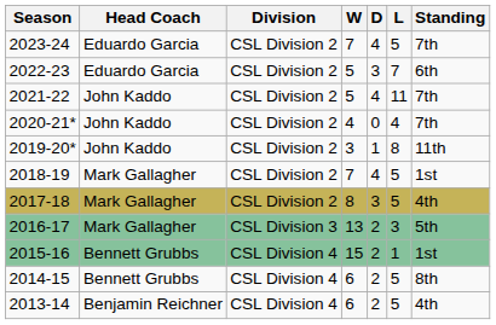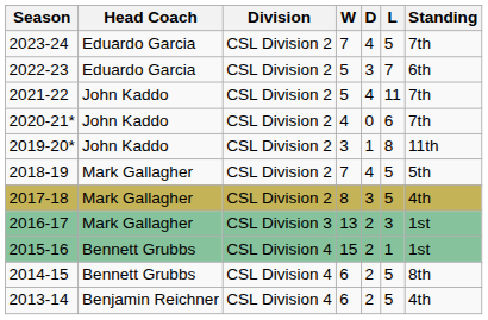 <table class="wikitable sortable">
 <tr>
 <th>Season<br></th>
 <th>Head Coach<br></th>
 <th>Division<br></th>
 <th>W <br></th>
 <th>D <br></th>
 <th>L <br></th>
 <th>Standing</th>
 </tr>
 <tr>
 <td>2023-24</td>
 <td> Eduardo Garcia</td>
 <td>CSL Division 2</td>
 <td>7</td>
 <td>4</td>
 <td>5</td>
 <td>7th</td>
 </tr>
 <tr>
 <td>2022-23</td>
 <td> Eduardo Garcia</td>
 <td>CSL Division 2</td>
 <td>5</td>
 <td>3</td>
 <td>7</td>
 <td>6th</td>
 </tr>
 <tr>
 <td>2021-22</td>
 <td> John Kaddo</td>
 <td>CSL Division 2</td>
 <td>5</td>
 <td>4</td>
 <td>11</td>
 <td>7th</td>
 </tr>
 <tr>
 <td>2020-21*</td>
 <td> John Kaddo</td>
 <td>CSL Division 2</td>
 <td>4</td>
 <td>0</td>
-<td>4</td>
+<td>6</td>
 <td>7th</td>
 </tr>
 <tr>
 <td>2019-20*</td>
 <td> John Kaddo</td>
 <td>CSL Division 2</td>
 <td>3</td>
 <td>1</td>
 <td>8</td>
 <td>11th</td>
 </tr>
 <tr>
 <td>2018-19</td>
 <td> Mark Gallagher</td>
 <td>CSL Division 2</td>
 <td>7</td>
 <td>4</td>
 <td>5</td>
-<td>1st</td>
+<td>5th</td>
 </tr>
 <tr bgcolor="#c5b358">
 <td>2017-18</td>
 <td> Mark Gallagher</td>
 <td>CSL Division 2</td>
 <td>8</td>
 <td>3</td>
 <td>5</td>
 <td>4th</td>
 </tr>
 <tr bgcolor="#86C29C">
 <td>2016-17</td>
 <td> Mark Gallagher</td>
 <td>CSL Division 3</td>
 <td>13</td>
 <td>2</td>
 <td>3</td>
-<td>5th</td>
+<td>1st</td>
 </tr>
 <tr bgcolor="#86C29C">
 <td>2015-16</td>
 <td> Bennett Grubbs</td>
 <td>CSL Division 4</td>
 <td>15</td>
 <td>2</td>
 <td>1</td>
 <td>1st</td>
 </tr>
 <tr>
 <td>2014-15</td>
 <td> Bennett Grubbs</td>
 <td>CSL Division 4</td>
 <td>6</td>
 <td>2</td>
 <td>5</td>
 <td>8th</td>
 </tr>
 <tr>
 <td>2013-14</td>
 <td> Benjamin Reichner</td>
 <td>CSL Division 4</td>
 <td>6</td>
 <td>2</td>
 <td>5</td>
 <td>4th</td>
 </tr>
 </table>
